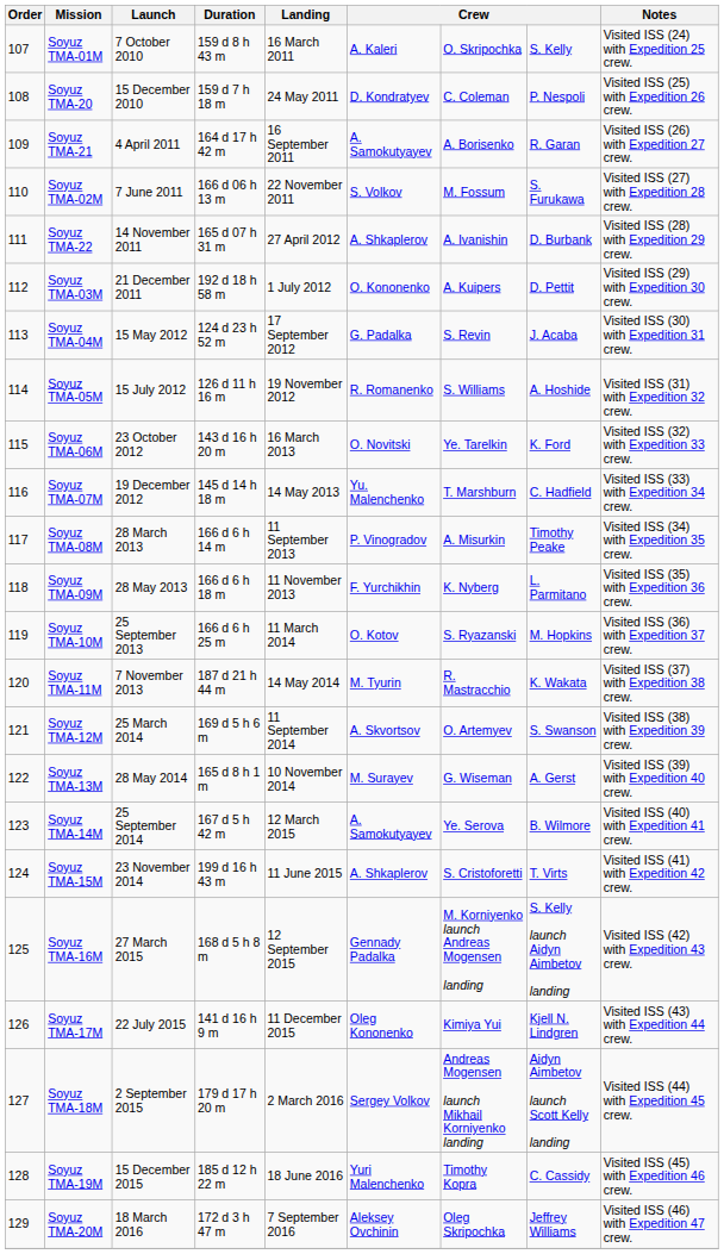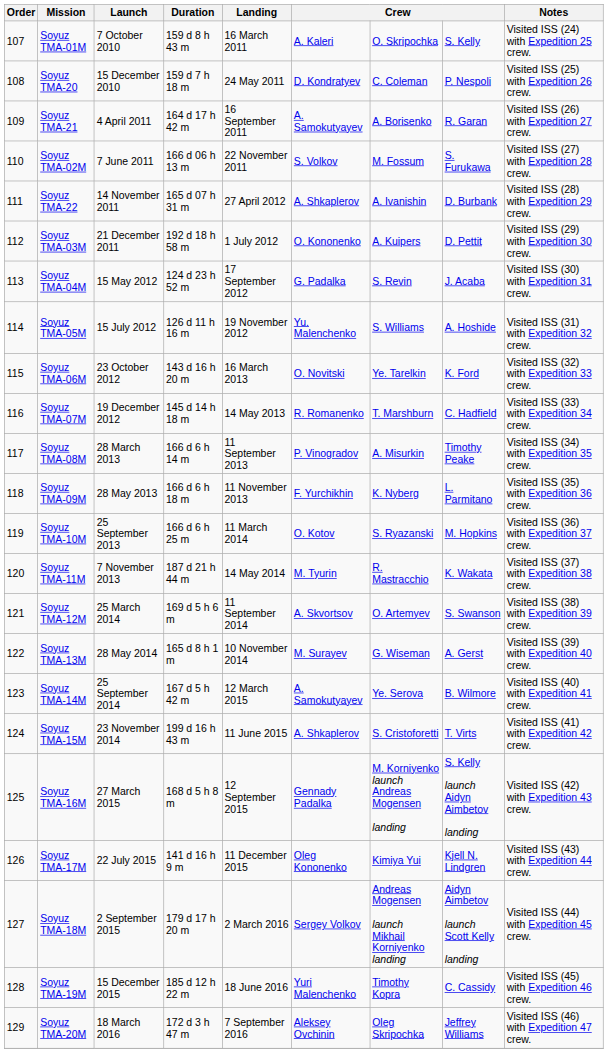 <table class="wikitable sticky-header" style="font-size: 95%;">
 <tr>
 <th>Order</th>
 <th>Mission</th>
 <th>Launch</th>
 <th>Duration</th>
 <th>Landing</th>
 <th colspan="3">Crew</th>
 <th>Notes</th>
 </tr>
 <tr>
 <td>107</td>
 <td><a href='#'>Soyuz TMA-01M</a></td>
 <td>7 October 2010</td>
 <td>159 d 8 h 43 m</td>
 <td>16 March 2011</td>
 <td><a href='#'>A. Kaleri</a></td>
 <td><a href='#'>O. Skripochka</a></td>
 <td><a href='#'>S. Kelly</a> <br></td>
 <td>Visited ISS (24) with <a href='#'>Expedition 25</a> crew.</td>
 </tr>
 <tr>
 <td>108</td>
 <td><a href='#'>Soyuz TMA-20</a></td>
 <td>15 December 2010</td>
 <td>159 d 7 h 18 m</td>
 <td>24 May 2011</td>
 <td><a href='#'>D. Kondratyev</a></td>
 <td><a href='#'>C. Coleman</a> <br></td>
 <td><a href='#'>P. Nespoli</a> <br></td>
 <td>Visited ISS (25) with <a href='#'>Expedition 26</a> crew.</td>
 </tr>
 <tr>
 <td>109</td>
 <td><a href='#'>Soyuz TMA-21</a></td>
 <td>4 April 2011</td>
 <td>164 d 17 h 42 m</td>
 <td>16 September 2011</td>
 <td><a href='#'>A. Samokutyayev</a></td>
 <td><a href='#'>A. Borisenko</a></td>
 <td><a href='#'>R. Garan</a> <br></td>
 <td>Visited ISS (26) with <a href='#'>Expedition 27</a> crew.</td>
 </tr>
 <tr>
 <td>110</td>
 <td><a href='#'>Soyuz TMA-02M</a></td>
 <td>7 June 2011</td>
 <td>166 d 06 h 13 m</td>
 <td>22 November 2011</td>
 <td><a href='#'>S. Volkov</a></td>
 <td><a href='#'>M. Fossum</a> <br></td>
 <td><a href='#'>S. Furukawa</a> <br></td>
 <td>Visited ISS (27) with <a href='#'>Expedition 28</a> crew.</td>
 </tr>
 <tr>
 <td>111</td>
 <td><a href='#'>Soyuz TMA-22</a></td>
 <td>14 November 2011</td>
 <td>165 d 07 h 31 m</td>
 <td>27 April 2012</td>
 <td><a href='#'>A. Shkaplerov</a></td>
 <td><a href='#'>A. Ivanishin</a></td>
 <td><a href='#'>D. Burbank</a> <br></td>
 <td>Visited ISS (28) with <a href='#'>Expedition 29</a> crew.</td>
 </tr>
 <tr>
 <td>112</td>
 <td><a href='#'>Soyuz TMA-03M</a></td>
 <td>21 December 2011</td>
 <td>192 d 18 h 58 m</td>
 <td>1 July 2012</td>
 <td><a href='#'>O. Kononenko</a></td>
 <td><a href='#'>A. Kuipers</a> <br></td>
 <td><a href='#'>D. Pettit</a> <br></td>
 <td>Visited ISS (29) with <a href='#'>Expedition 30</a> crew.</td>
 </tr>
 <tr>
 <td>113</td>
 <td><a href='#'>Soyuz TMA-04M</a></td>
 <td>15 May 2012</td>
 <td>124 d 23 h 52 m</td>
 <td>17 September 2012</td>
 <td><a href='#'>G. Padalka</a></td>
 <td><a href='#'>S. Revin</a></td>
 <td><a href='#'>J. Acaba</a> <br></td>
 <td>Visited ISS (30) with <a href='#'>Expedition 31</a> crew.</td>
 </tr>
 <tr>
 <td>114</td>
 <td><a href='#'>Soyuz TMA-05M</a></td>
 <td>15 July 2012</td>
 <td>126 d 11 h 16 m</td>
 <td>19 November 2012</td>
-<td><a href='#'>R. Romanenko</a></td>
+<td><a href='#'>Yu. Malenchenko</a></td>
 <td><a href='#'>S. Williams</a> <br></td>
 <td><a href='#'>A. Hoshide</a> <br></td>
 <td><br>Visited ISS (31) with <a href='#'>Expedition 32</a> crew.</td>
 </tr>
 <tr>
 <td>115</td>
 <td><a href='#'>Soyuz TMA-06M</a></td>
 <td>23 October 2012</td>
 <td>143 d 16 h 20 m</td>
 <td>16 March 2013</td>
 <td><a href='#'>O. Novitski</a></td>
 <td><a href='#'>Ye. Tarelkin</a></td>
 <td><a href='#'>K. Ford</a><br></td>
 <td>Visited ISS (32) with <a href='#'>Expedition 33</a> crew.</td>
 </tr>
 <tr>
 <td>116</td>
 <td><a href='#'>Soyuz TMA-07M</a></td>
 <td>19 December 2012</td>
 <td>145 d 14 h 18 m</td>
 <td>14 May 2013</td>
-<td><a href='#'>Yu. Malenchenko</a></td>
+<td><a href='#'>R. Romanenko</a></td>
 <td><a href='#'>T. Marshburn</a><br></td>
 <td><a href='#'>C. Hadfield</a><br></td>
 <td>Visited ISS (33) with <a href='#'>Expedition 34</a> crew.</td>
 </tr>
 <tr>
 <td>117</td>
 <td><a href='#'>Soyuz TMA-08M</a></td>
 <td>28 March 2013</td>
 <td>166 d 6 h 14 m</td>
 <td>11 September 2013</td>
 <td><a href='#'>P. Vinogradov</a></td>
 <td><a href='#'>A. Misurkin</a></td>
 <td><a href='#'>Timothy Peake</a><br></td>
 <td>Visited ISS (34) with <a href='#'>Expedition 35</a> crew.</td>
 </tr>
 <tr>
 <td>118</td>
 <td><a href='#'>Soyuz TMA-09M</a></td>
 <td>28 May 2013</td>
 <td>166 d 6 h 18 m</td>
 <td>11 November 2013</td>
 <td><a href='#'>F. Yurchikhin</a></td>
 <td><a href='#'>K. Nyberg</a><br></td>
 <td><a href='#'>L. Parmitano</a><br></td>
 <td>Visited ISS (35) with <a href='#'>Expedition 36</a> crew.</td>
 </tr>
 <tr>
 <td>119</td>
 <td><a href='#'>Soyuz TMA-10M</a></td>
 <td>25 September 2013</td>
 <td>166 d 6 h 25 m</td>
 <td>11 March 2014</td>
 <td><a href='#'>O. Kotov</a></td>
 <td><a href='#'>S. Ryazanski</a></td>
 <td><a href='#'>M. Hopkins</a><br></td>
 <td>Visited ISS (36) with <a href='#'>Expedition 37</a> crew.</td>
 </tr>
 <tr>
 <td>120</td>
 <td><a href='#'>Soyuz TMA-11M</a></td>
 <td>7 November 2013</td>
 <td>187 d 21 h 44 m</td>
 <td>14 May 2014</td>
 <td><a href='#'>M. Tyurin</a></td>
 <td><a href='#'>R. Mastracchio</a><br></td>
 <td><a href='#'>K. Wakata</a><br></td>
 <td>Visited ISS (37) with <a href='#'>Expedition 38</a> crew.</td>
 </tr>
 <tr>
 <td>121</td>
 <td><a href='#'>Soyuz TMA-12M</a></td>
 <td>25 March 2014</td>
 <td>169 d 5 h 6 m</td>
 <td>11 September 2014</td>
 <td><a href='#'>A. Skvortsov</a></td>
 <td><a href='#'>O. Artemyev</a></td>
 <td><a href='#'>S. Swanson</a><br></td>
 <td>Visited ISS (38) with <a href='#'>Expedition 39</a> crew.</td>
 </tr>
 <tr>
 <td>122</td>
 <td><a href='#'>Soyuz TMA-13M</a></td>
 <td>28 May 2014</td>
 <td>165 d 8 h 1 m</td>
 <td>10 November 2014</td>
 <td><a href='#'>M. Surayev</a></td>
 <td><a href='#'>G. Wiseman</a><br></td>
 <td><a href='#'>A. Gerst</a><br></td>
 <td>Visited ISS (39) with <a href='#'>Expedition 40</a> crew.</td>
 </tr>
 <tr>
 <td>123</td>
 <td><a href='#'>Soyuz TMA-14M</a></td>
 <td>25 September 2014</td>
 <td>167 d 5 h 42 m</td>
 <td>12 March 2015</td>
 <td><a href='#'>A. Samokutyayev</a></td>
 <td><a href='#'>Ye. Serova</a></td>
 <td><a href='#'>B. Wilmore</a><br></td>
 <td>Visited ISS (40) with <a href='#'>Expedition 41</a> crew.</td>
 </tr>
 <tr>
 <td>124</td>
 <td><a href='#'>Soyuz TMA-15M</a></td>
 <td>23 November 2014</td>
 <td>199 d 16 h 43 m</td>
 <td>11 June 2015</td>
 <td><a href='#'>A. Shkaplerov</a></td>
 <td><a href='#'>S. Cristoforetti</a><br></td>
 <td><a href='#'>T. Virts</a><br></td>
 <td>Visited ISS (41) with <a href='#'>Expedition 42</a> crew.</td>
 </tr>
 <tr>
 <td>125</td>
 <td><a href='#'>Soyuz TMA-16M</a></td>
 <td>27 March 2015</td>
 <td>168 d 5 h 8 m</td>
 <td>12 September 2015</td>
 <td><a href='#'>Gennady Padalka</a></td>
 <td><a href='#'>M. Korniyenko</a><br><em>launch</em><br><a href='#'>Andreas Mogensen</a><br><br><em>landing</em></td>
 <td><a href='#'>S. Kelly</a><br><br><em>launch</em><br><a href='#'>Aidyn Aimbetov</a><br><br><em>landing</em></td>
 <td>Visited ISS (42) with <a href='#'>Expedition 43</a> crew.</td>
 </tr>
 <tr>
 <td>126</td>
 <td><a href='#'>Soyuz TMA-17M</a></td>
 <td>22 July 2015</td>
 <td>141 d 16 h 9 m</td>
 <td>11 December 2015</td>
 <td><a href='#'>Oleg Kononenko</a></td>
 <td><a href='#'>Kimiya Yui</a><br></td>
 <td><a href='#'>Kjell N. Lindgren</a><br></td>
 <td>Visited ISS (43) with <a href='#'>Expedition 44</a> crew.</td>
 </tr>
 <tr>
 <td>127</td>
 <td><a href='#'>Soyuz TMA-18M</a></td>
 <td>2 September 2015</td>
 <td>179 d 17 h 20 m</td>
 <td>2 March 2016</td>
 <td><a href='#'>Sergey Volkov</a></td>
 <td><a href='#'>Andreas Mogensen</a><br><br><em>launch</em><br><a href='#'>Mikhail Korniyenko</a><br><em>landing</em></td>
 <td><a href='#'>Aidyn Aimbetov</a><br><br><em>launch</em><br><a href='#'>Scott Kelly</a><br><br><em>landing</em></td>
 <td>Visited ISS (44) with <a href='#'>Expedition 45</a> crew.</td>
 </tr>
 <tr>
 <td>128</td>
 <td><a href='#'>Soyuz TMA-19M</a></td>
 <td>15 December 2015</td>
 <td>185 d 12 h 22 m</td>
 <td>18 June 2016</td>
 <td><a href='#'>Yuri Malenchenko</a></td>
 <td><a href='#'>Timothy Kopra</a><br></td>
 <td><a href='#'>C. Cassidy</a><br></td>
 <td>Visited ISS (45) with <a href='#'>Expedition 46</a> crew.</td>
 </tr>
 <tr>
 <td>129</td>
 <td><a href='#'>Soyuz TMA-20M</a></td>
 <td>18 March 2016</td>
 <td>172 d 3 h 47 m</td>
 <td>7 September 2016</td>
 <td><a href='#'>Aleksey Ovchinin</a></td>
 <td><a href='#'>Oleg Skripochka</a></td>
 <td><a href='#'>Jeffrey Williams</a><br></td>
 <td>Visited ISS (46) with <a href='#'>Expedition 47</a> crew.</td>
 </tr>
 <tr>
 </tr>
 </table>
